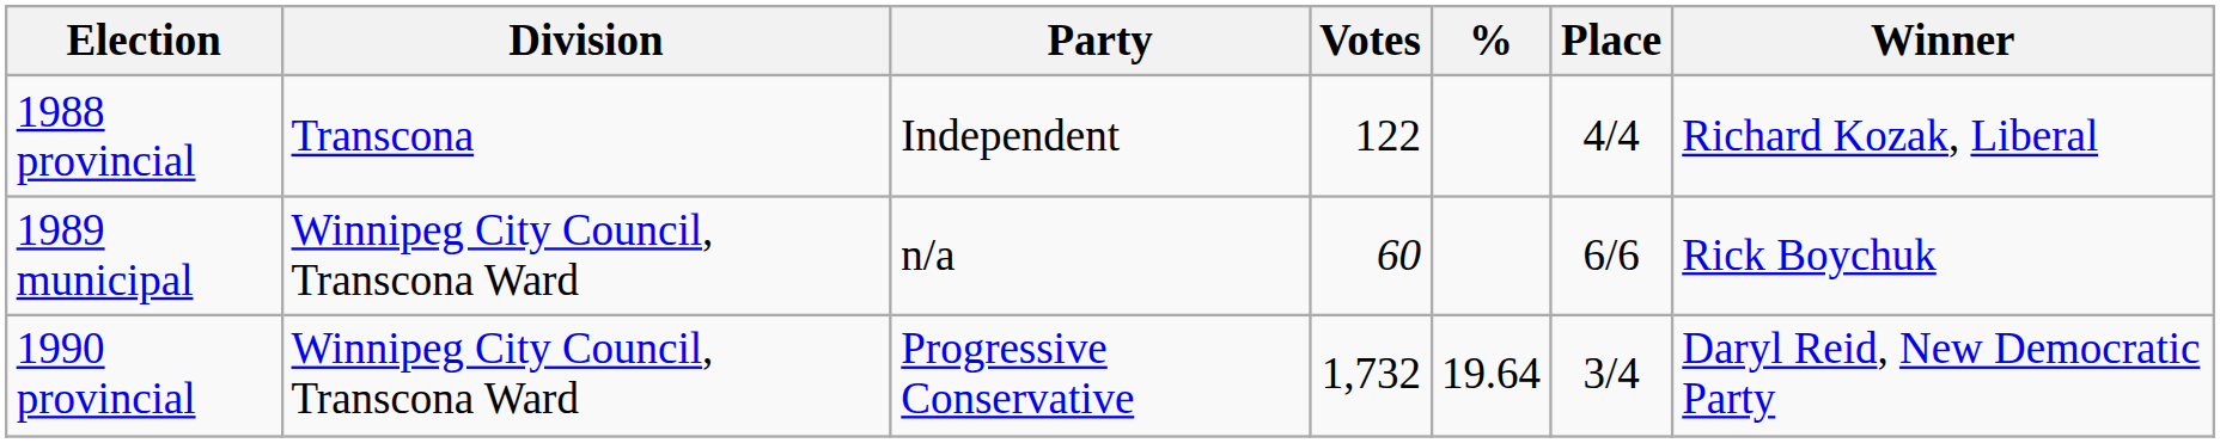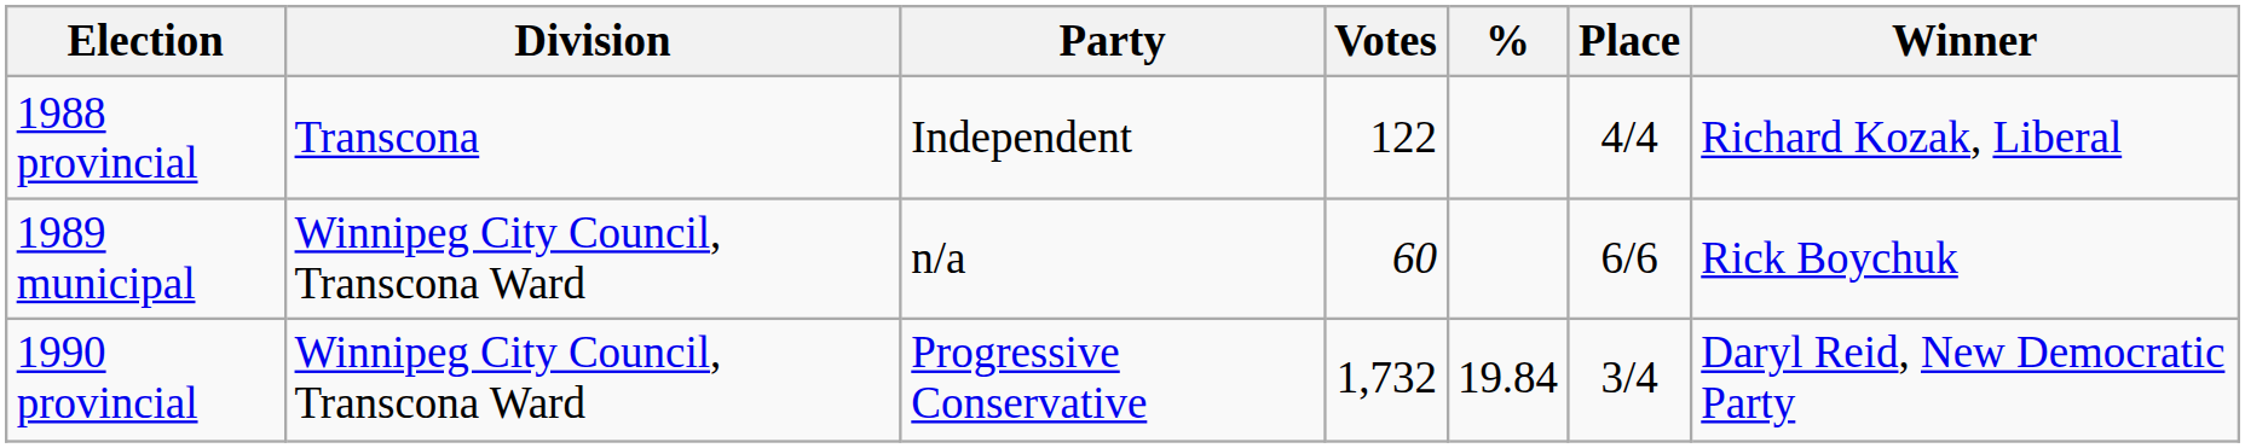 <table class="wikitable" width="800">
 <tr>
 <th align="left">Election</th>
 <th align="left">Division</th>
 <th align="left">Party</th>
 <th align="right">Votes</th>
 <th align="right">%</th>
 <th align="center">Place</th>
 <th align="center">Winner</th>
 </tr>
 <tr>
 <td align="left"><a href='#'>1988 provincial</a></td>
 <td align="left"><a href='#'>Transcona</a></td>
 <td align="left">Independent</td>
 <td align="right">122</td>
 <td align="right"></td>
 <td align="center">4/4</td>
 <td align="left"><a href='#'>Richard Kozak</a>, <a href='#'>Liberal</a></td>
 </tr>
 <tr>
 <td align="left"><a href='#'>1989 municipal</a></td>
 <td align="left"><a href='#'>Winnipeg City Council</a>, Transcona Ward</td>
 <td align="left">n/a</td>
 <td align="right"><em>60</em></td>
 <td align="right"></td>
 <td align="center">6/6</td>
 <td align="left"><a href='#'>Rick Boychuk</a></td>
 </tr>
 <tr>
 <td align="left"><a href='#'>1990 provincial</a></td>
 <td align="left"><a href='#'>Winnipeg City Council</a>, Transcona Ward</td>
 <td align="left"><a href='#'>Progressive Conservative</a></td>
 <td align="right">1,732</td>
-<td align="right">19.64</td>
+<td align="right">19.84</td>
 <td align="center">3/4</td>
 <td align="left"><a href='#'>Daryl Reid</a>, <a href='#'>New Democratic Party</a></td>
 </tr>
 </table>
